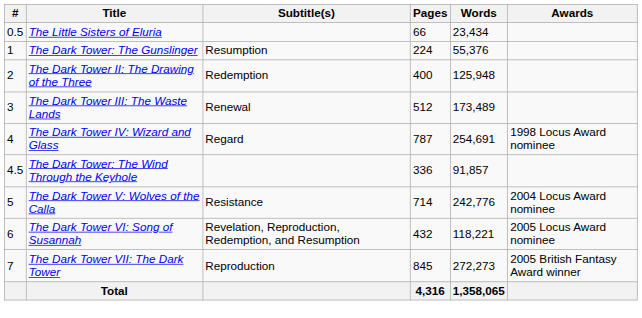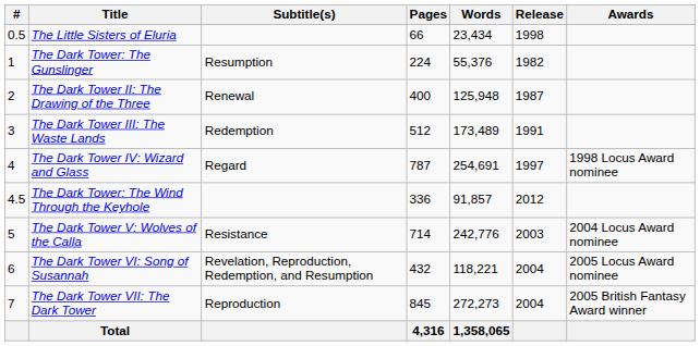 <table class="wikitable sortable">
 <tr>
 <th>#</th>
 <th>Title</th>
 <th>Subtitle(s)</th>
 <th>Pages</th>
 <th>Words</th>
+<th>Release</th>
 <th>Awards</th>
 </tr>
 <tr>
 <td>0.5</td>
 <td><a href='#'><em>The Little Sisters of Eluria</em></a></td>
 <td></td>
 <td>66</td>
 <td>23,434</td>
+<td>1998</td>
 <td></td>
 </tr>
 <tr>
 <td>1</td>
 <td><em><a href='#'>The Dark Tower: The Gunslinger</a></em></td>
 <td>Resumption</td>
 <td>224</td>
 <td>55,376</td>
+<td>1982</td>
 <td></td>
 </tr>
 <tr>
 <td>2</td>
 <td><em><a href='#'>The Dark Tower II: The Drawing of the Three</a></em></td>
-<td>Redemption</td>
+<td>Renewal</td>
 <td>400</td>
 <td>125,948</td>
+<td>1987</td>
 <td></td>
 </tr>
 <tr>
 <td>3</td>
 <td><em><a href='#'>The Dark Tower III: The Waste Lands</a></em></td>
-<td>Renewal</td>
+<td>Redemption</td>
 <td>512</td>
 <td>173,489</td>
+<td>1991</td>
 <td></td>
 </tr>
 <tr>
 <td>4</td>
 <td><em><a href='#'>The Dark Tower IV: Wizard and Glass</a></em></td>
 <td>Regard</td>
 <td>787</td>
 <td>254,691</td>
+<td>1997</td>
 <td>1998 Locus Award nominee</td>
 </tr>
 <tr>
 <td>4.5</td>
 <td><em><a href='#'>The Dark Tower: The Wind Through the Keyhole</a></em></td>
 <td></td>
 <td>336</td>
 <td>91,857</td>
+<td>2012</td>
 <td></td>
 </tr>
 <tr>
 <td>5</td>
 <td><em><a href='#'>The Dark Tower V: Wolves of the Calla</a></em></td>
 <td>Resistance</td>
 <td>714</td>
 <td>242,776</td>
+<td>2003</td>
 <td>2004 Locus Award nominee</td>
 </tr>
 <tr>
 <td>6</td>
 <td><em><a href='#'>The Dark Tower VI: Song of Susannah</a></em></td>
 <td>Revelation, Reproduction, Redemption, and Resumption</td>
 <td>432</td>
 <td>118,221</td>
+<td>2004</td>
 <td>2005 Locus Award nominee</td>
 </tr>
 <tr>
 <td>7</td>
 <td><em><a href='#'>The Dark Tower VII: The Dark Tower</a></em></td>
 <td>Reproduction</td>
 <td>845</td>
 <td>272,273</td>
+<td>2004</td>
 <td>2005 British Fantasy Award winner</td>
 </tr>
 <tr>
 <th></th>
 <th>Total</th>
 <th></th>
 <th>4,316</th>
 <th>1,358,065</th>
 <th></th>
+<th></th>
 </tr>
 </table>
